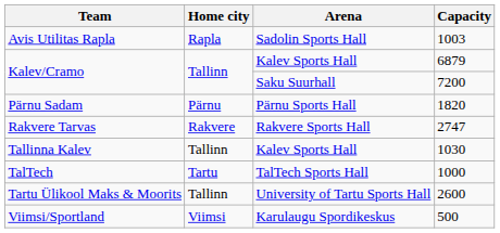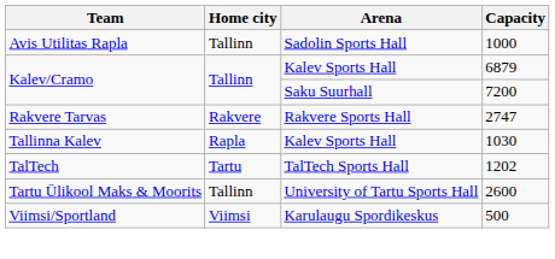 <table class="wikitable sortable">
 <tr>
 <th>Team</th>
 <th>Home city</th>
 <th>Arena</th>
 <th>Capacity</th>
 </tr>
 <tr>
 <td> <a href='#'>Avis Utilitas Rapla</a></td>
-<td><a href='#'>Rapla</a></td>
+<td>Tallinn</td>
 <td><a href='#'>Sadolin Sports Hall</a></td>
-<td>1003</td>
+<td>1000</td>
 </tr>
 <tr>
 <td rowspan=2> <a href='#'>Kalev/Cramo</a></td>
 <td rowspan=2><a href='#'>Tallinn</a></td>
 <td><a href='#'>Kalev Sports Hall</a></td>
 <td>6879</td>
 </tr>
 <tr>
 <td><a href='#'>Saku Suurhall</a></td>
 <td>7200</td>
 </tr>
 <tr>
-<td> <a href='#'>Pärnu Sadam</a></td>
-<td><a href='#'>Pärnu</a></td>
-<td><a href='#'>Pärnu Sports Hall</a></td>
-<td>1820</td>
-</tr>
-<tr>
 <td> <a href='#'>Rakvere Tarvas</a></td>
 <td><a href='#'>Rakvere</a></td>
 <td><a href='#'>Rakvere Sports Hall</a></td>
 <td>2747</td>
 </tr>
 <tr>
 <td> <a href='#'>Tallinna Kalev</a></td>
-<td>Tallinn</td>
+<td><a href='#'>Rapla</a></td>
 <td><a href='#'>Kalev Sports Hall</a></td>
 <td>1030</td>
 </tr>
 <tr>
 <td> <a href='#'>TalTech</a></td>
 <td><a href='#'>Tartu</a></td>
 <td><a href='#'>TalTech Sports Hall</a></td>
-<td>1000</td>
+<td>1202</td>
 </tr>
 <tr>
 <td> <a href='#'>Tartu Ülikool Maks & Moorits</a></td>
 <td>Tallinn</td>
 <td><a href='#'>University of Tartu Sports Hall</a></td>
 <td>2600</td>
 </tr>
 <tr>
 <td> <a href='#'>Viimsi/Sportland</a></td>
 <td><a href='#'>Viimsi</a></td>
 <td><a href='#'>Karulaugu Spordikeskus</a></td>
 <td>500</td>
 </tr>
 </table>
